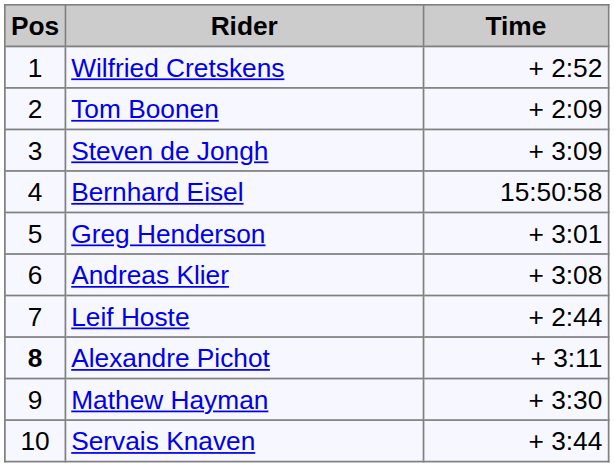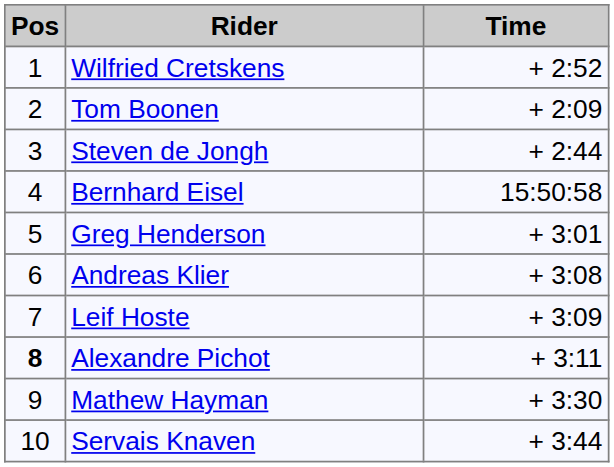 <table bgcolor="#f7f8ff" cellpadding="3" cellspacing="0" border="1" style="font-size: 95%; border: gray solid 1px; border-collapse: collapse;">
 <tr bgcolor="#CCCCCC">
 <td align="center" width="20"><strong>Pos</strong></td>
 <td align="center" width="200"><strong>Rider</strong></td>
 <td align="center" width="100"><strong>Time</strong></td>
 </tr>
 <tr valign=top>
 <td align=center>1</td>
 <td> <a href='#'>Wilfried Cretskens</a></td>
 <td align=right>+ 2:52</td>
 </tr>
 <tr valign=top>
 <td align=center>2</td>
 <td> <a href='#'>Tom Boonen</a></td>
 <td align=right>+ 2:09</td>
 </tr>
 <tr valign=top>
 <td align=center>3</td>
 <td> <a href='#'>Steven de Jongh</a></td>
-<td align=right>+ 3:09</td>
+<td align=right>+ 2:44</td>
 </tr>
 <tr valign=top>
 <td align=center>4</td>
 <td> <a href='#'>Bernhard Eisel</a></td>
 <td align=right>15:50:58</td>
 </tr>
 <tr valign=top>
 <td align=center>5</td>
 <td> <a href='#'>Greg Henderson</a></td>
 <td align=right>+ 3:01</td>
 </tr>
 <tr valign=top>
 <td align=center>6</td>
 <td> <a href='#'>Andreas Klier</a></td>
 <td align=right>+ 3:08</td>
 </tr>
 <tr valign=top>
 <td align=center>7</td>
 <td> <a href='#'>Leif Hoste</a></td>
-<td align=right>+ 2:44</td>
+<td align=right>+ 3:09</td>
 </tr>
 <tr valign=top>
 <td align=center><strong>8</strong></td>
 <td> <a href='#'>Alexandre Pichot</a></td>
 <td align=right>+ 3:11</td>
 </tr>
 <tr valign=top>
 <td align=center>9</td>
 <td> <a href='#'>Mathew Hayman</a></td>
 <td align=right>+ 3:30</td>
 </tr>
 <tr valign=top>
 <td align=center>10</td>
 <td> <a href='#'>Servais Knaven</a></td>
 <td align=right>+ 3:44</td>
 </tr>
 </table>
